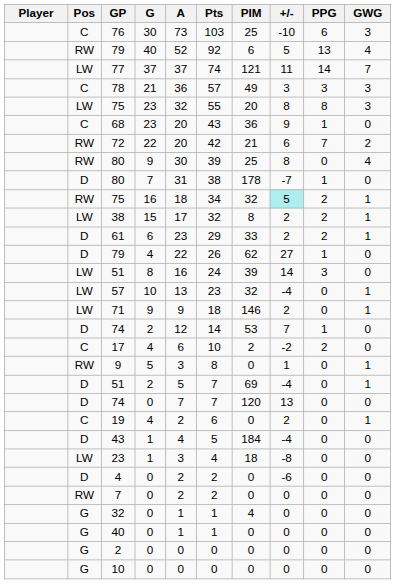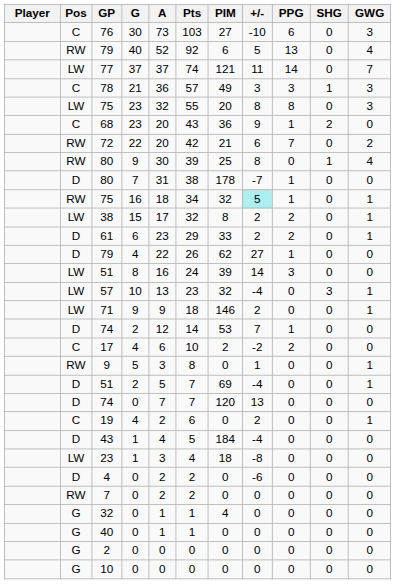 <table class="wikitable sortable" width="60%">
 <tr ALIGN="center">
 <th bgcolor="#DDDDFF" width="10%">Player</th>
 <th bgcolor="#DDDDFF" width="3%" title="Position">Pos</th>
 <th bgcolor="#DDDDFF" width="5%" title="Games played">GP</th>
 <th bgcolor="#DDDDFF" width="5%" title="Goals">G</th>
 <th bgcolor="#DDDDFF" width="5%" title="Assists">A</th>
 <th bgcolor="#DDDDFF" width="5%" title="Points">Pts</th>
 <th bgcolor="#DDDDFF" width="5%" title="Penalties in Minutes">PIM</th>
 <th bgcolor="#DDDDFF" width="5%" title="Plus/minus">+/-</th>
 <th bgcolor="#DDDDFF" width="5%" title="Power play goals">PPG</th>
+<th bgcolor="#DDDDFF" width="5%" title="Short-handed goals">SHG</th>
 <th bgcolor="#DDDDFF" width="5%" title="Game-winning goals">GWG</th>
 </tr>
 <tr align="center">
 <td align="right"></td>
 <td>C</td>
 <td>76</td>
 <td>30</td>
 <td>73</td>
 <td>103</td>
-<td>25</td>
+<td>27</td>
 <td>-10</td>
 <td>6</td>
+<td>0</td>
 <td>3</td>
 </tr>
 <tr align="center">
 <td align="right"></td>
 <td>RW</td>
 <td>79</td>
 <td>40</td>
 <td>52</td>
 <td>92</td>
 <td>6</td>
 <td>5</td>
 <td>13</td>
+<td>0</td>
 <td>4</td>
 </tr>
 <tr align="center">
 <td align="right"></td>
 <td>LW</td>
 <td>77</td>
 <td>37</td>
 <td>37</td>
 <td>74</td>
 <td>121</td>
 <td>11</td>
 <td>14</td>
+<td>0</td>
 <td>7</td>
 </tr>
 <tr align="center">
 <td align="right"></td>
 <td>C</td>
 <td>78</td>
 <td>21</td>
 <td>36</td>
 <td>57</td>
 <td>49</td>
 <td>3</td>
 <td>3</td>
+<td>1</td>
 <td>3</td>
 </tr>
 <tr align="center">
 <td align="right"></td>
 <td>LW</td>
 <td>75</td>
 <td>23</td>
 <td>32</td>
 <td>55</td>
 <td>20</td>
 <td>8</td>
 <td>8</td>
+<td>0</td>
 <td>3</td>
 </tr>
 <tr align="center">
 <td align="right"></td>
 <td>C</td>
 <td>68</td>
 <td>23</td>
 <td>20</td>
 <td>43</td>
 <td>36</td>
 <td>9</td>
 <td>1</td>
+<td>2</td>
 <td>0</td>
 </tr>
 <tr align="center">
 <td align="right"></td>
 <td>RW</td>
 <td>72</td>
 <td>22</td>
 <td>20</td>
 <td>42</td>
 <td>21</td>
 <td>6</td>
 <td>7</td>
+<td>0</td>
 <td>2</td>
 </tr>
 <tr align="center">
 <td align="right"></td>
 <td>RW</td>
 <td>80</td>
 <td>9</td>
 <td>30</td>
 <td>39</td>
 <td>25</td>
 <td>8</td>
 <td>0</td>
+<td>1</td>
 <td>4</td>
 </tr>
 <tr align="center">
 <td align="right"></td>
 <td>D</td>
 <td>80</td>
 <td>7</td>
 <td>31</td>
 <td>38</td>
 <td>178</td>
 <td>-7</td>
 <td>1</td>
 <td>0</td>
+<td>0</td>
 </tr>
 <tr align="center">
 <td align="right"></td>
 <td>RW</td>
 <td>75</td>
 <td>16</td>
 <td>18</td>
 <td>34</td>
 <td>32</td>
 <td style="background: paleturquoise;">5</td>
-<td>2</td>
+<td>1</td>
+<td>0</td>
 <td>1</td>
 </tr>
 <tr align="center">
 <td align="right"></td>
 <td>LW</td>
 <td>38</td>
 <td>15</td>
 <td>17</td>
 <td>32</td>
 <td>8</td>
 <td>2</td>
 <td>2</td>
+<td>0</td>
 <td>1</td>
 </tr>
 <tr align="center">
 <td align="right"></td>
 <td>D</td>
 <td>61</td>
 <td>6</td>
 <td>23</td>
 <td>29</td>
 <td>33</td>
 <td>2</td>
 <td>2</td>
+<td>0</td>
 <td>1</td>
 </tr>
 <tr align="center">
 <td align="right"></td>
 <td>D</td>
 <td>79</td>
 <td>4</td>
 <td>22</td>
 <td>26</td>
 <td>62</td>
 <td>27</td>
 <td>1</td>
 <td>0</td>
+<td>0</td>
 </tr>
 <tr align="center">
 <td align="right"></td>
 <td>LW</td>
 <td>51</td>
 <td>8</td>
 <td>16</td>
 <td>24</td>
 <td>39</td>
 <td>14</td>
 <td>3</td>
 <td>0</td>
+<td>0</td>
 </tr>
 <tr align="center">
 <td align="right"></td>
 <td>LW</td>
 <td>57</td>
 <td>10</td>
 <td>13</td>
 <td>23</td>
 <td>32</td>
 <td>-4</td>
 <td>0</td>
+<td>3</td>
 <td>1</td>
 </tr>
 <tr align="center">
 <td align="right"></td>
 <td>LW</td>
 <td>71</td>
 <td>9</td>
 <td>9</td>
 <td>18</td>
 <td>146</td>
 <td>2</td>
+<td>0</td>
 <td>0</td>
 <td>1</td>
 </tr>
 <tr align="center">
 <td align="right"></td>
 <td>D</td>
 <td>74</td>
 <td>2</td>
 <td>12</td>
 <td>14</td>
 <td>53</td>
 <td>7</td>
 <td>1</td>
 <td>0</td>
+<td>0</td>
 </tr>
 <tr align="center">
 <td align="right"></td>
 <td>C</td>
 <td>17</td>
 <td>4</td>
 <td>6</td>
 <td>10</td>
 <td>2</td>
 <td>-2</td>
 <td>2</td>
 <td>0</td>
+<td>0</td>
 </tr>
 <tr align="center">
 <td align="right"></td>
 <td>RW</td>
 <td>9</td>
 <td>5</td>
 <td>3</td>
 <td>8</td>
 <td>0</td>
 <td>1</td>
+<td>0</td>
 <td>0</td>
 <td>1</td>
 </tr>
 <tr align="center">
 <td align="right"></td>
 <td>D</td>
 <td>51</td>
 <td>2</td>
 <td>5</td>
 <td>7</td>
 <td>69</td>
 <td>-4</td>
+<td>0</td>
 <td>0</td>
 <td>1</td>
 </tr>
 <tr align="center">
 <td align="right"></td>
 <td>D</td>
 <td>74</td>
 <td>0</td>
 <td>7</td>
 <td>7</td>
 <td>120</td>
 <td>13</td>
 <td>0</td>
 <td>0</td>
+<td>0</td>
 </tr>
 <tr align="center">
 <td align="right"></td>
 <td>C</td>
 <td>19</td>
 <td>4</td>
 <td>2</td>
 <td>6</td>
 <td>0</td>
 <td>2</td>
+<td>0</td>
 <td>0</td>
 <td>1</td>
 </tr>
 <tr align="center">
 <td align="right"></td>
 <td>D</td>
 <td>43</td>
 <td>1</td>
 <td>4</td>
 <td>5</td>
 <td>184</td>
 <td>-4</td>
 <td>0</td>
 <td>0</td>
+<td>0</td>
 </tr>
 <tr align="center">
 <td align="right"></td>
 <td>LW</td>
 <td>23</td>
 <td>1</td>
 <td>3</td>
 <td>4</td>
 <td>18</td>
 <td>-8</td>
+<td>0</td>
 <td>0</td>
 <td>0</td>
 </tr>
 <tr align="center">
 <td align="right"></td>
 <td>D</td>
 <td>4</td>
 <td>0</td>
 <td>2</td>
 <td>2</td>
 <td>0</td>
 <td>-6</td>
 <td>0</td>
 <td>0</td>
+<td>0</td>
 </tr>
 <tr align="center">
 <td align="right"></td>
 <td>RW</td>
 <td>7</td>
 <td>0</td>
 <td>2</td>
 <td>2</td>
+<td>0</td>
 <td>0</td>
 <td>0</td>
 <td>0</td>
 <td>0</td>
 </tr>
 <tr align="center">
 <td align="right"></td>
 <td>G</td>
 <td>32</td>
 <td>0</td>
 <td>1</td>
 <td>1</td>
 <td>4</td>
 <td>0</td>
 <td>0</td>
 <td>0</td>
+<td>0</td>
 </tr>
 <tr align="center">
 <td align="right"></td>
 <td>G</td>
 <td>40</td>
 <td>0</td>
 <td>1</td>
 <td>1</td>
 <td>0</td>
 <td>0</td>
 <td>0</td>
 <td>0</td>
+<td>0</td>
 </tr>
 <tr align="center">
 <td align="right"></td>
 <td>G</td>
 <td>2</td>
+<td>0</td>
 <td>0</td>
 <td>0</td>
 <td>0</td>
 <td>0</td>
 <td>0</td>
 <td>0</td>
 <td>0</td>
 </tr>
 <tr align="center">
 <td align="right"></td>
 <td>G</td>
 <td>10</td>
 <td>0</td>
 <td>0</td>
 <td>0</td>
 <td>0</td>
 <td>0</td>
 <td>0</td>
 <td>0</td>
+<td>0</td>
 </tr>
 </table>
